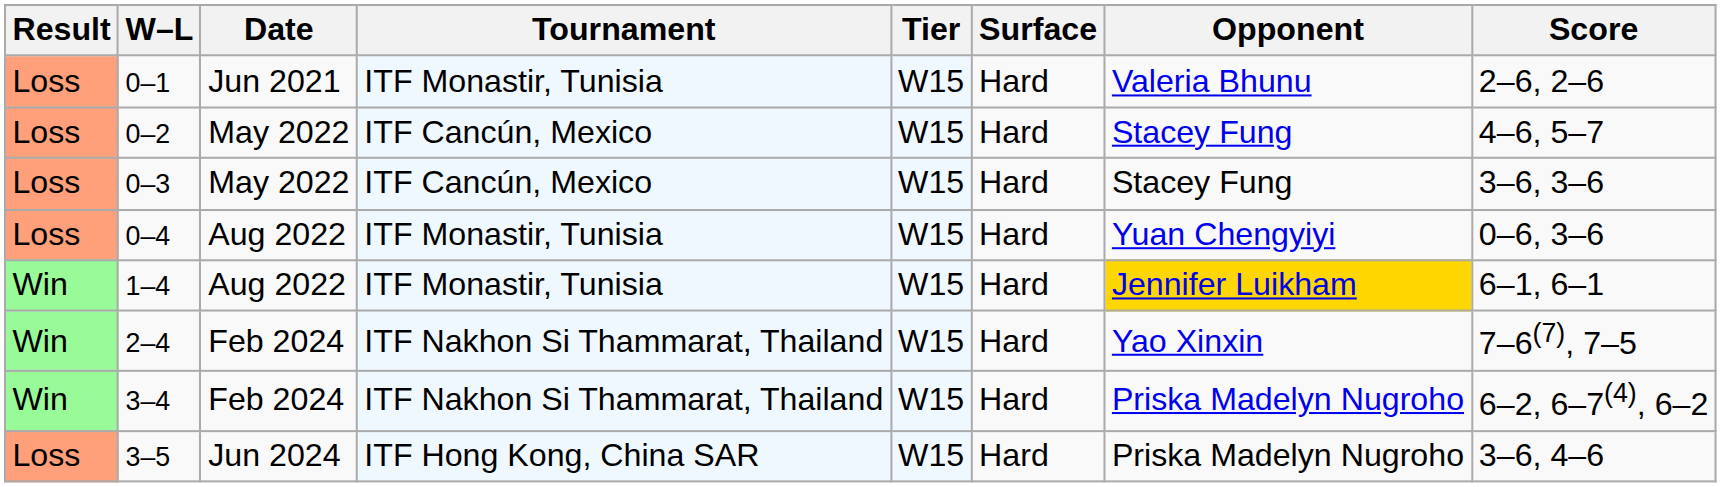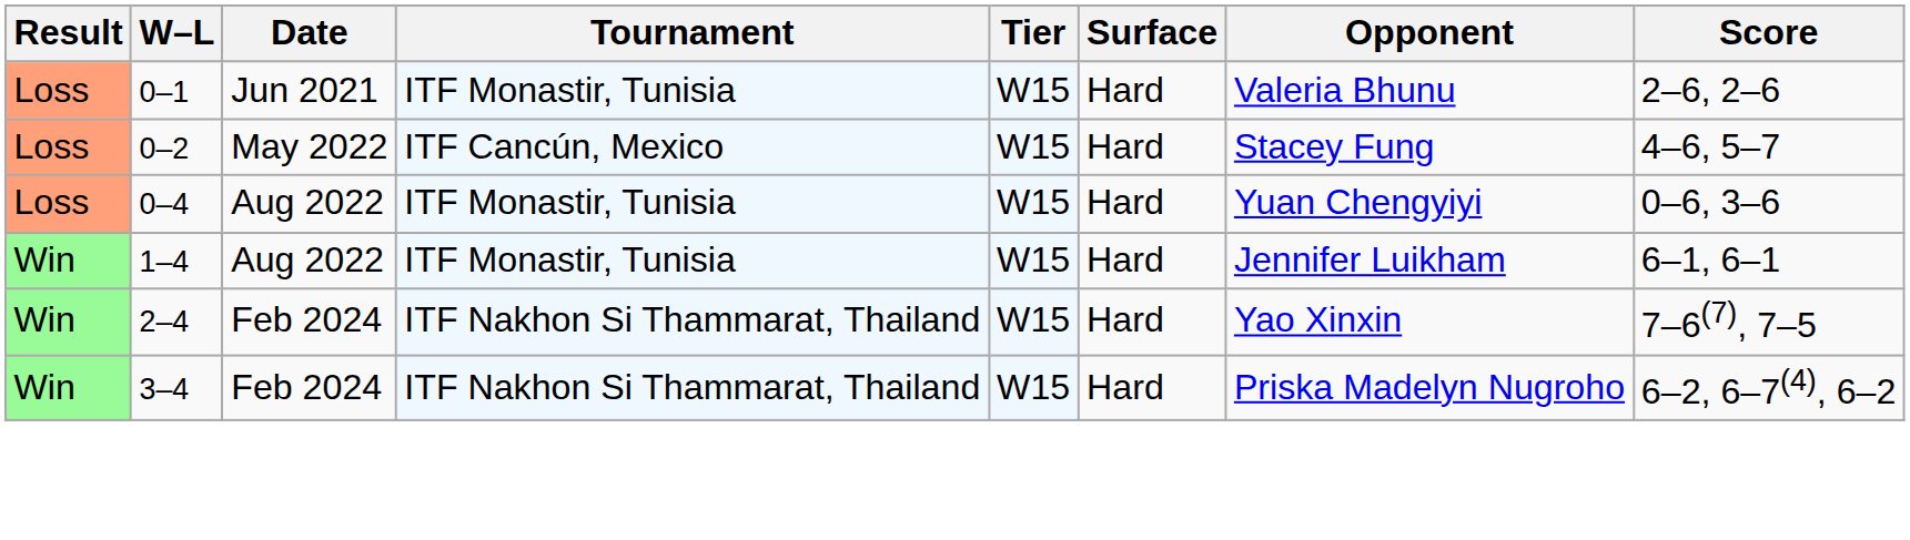 <table class="sortable wikitable">
 <tr>
 <th>Result</th>
 <th class="unsortable">W–L</th>
 <th>Date</th>
 <th>Tournament</th>
 <th>Tier</th>
 <th>Surface</th>
 <th>Opponent</th>
 <th class="unsortable">Score</th>
 </tr>
 <tr>
 <td style="background:#ffa07a">Loss</td>
 <td><small>0–1</small></td>
 <td>Jun 2021</td>
 <td style="background:#f0f8ff;">ITF Monastir, Tunisia</td>
 <td style="background:#f0f8ff;">W15</td>
 <td>Hard</td>
 <td> <a href='#'>Valeria Bhunu</a></td>
 <td>2–6, 2–6</td>
 </tr>
 <tr>
 <td style="background:#ffa07a">Loss</td>
 <td><small>0–2</small></td>
 <td>May 2022</td>
 <td style="background:#f0f8ff;">ITF Cancún, Mexico</td>
 <td style="background:#f0f8ff;">W15</td>
 <td>Hard</td>
 <td> <a href='#'>Stacey Fung</a></td>
 <td>4–6, 5–7</td>
 </tr>
 <tr>
 <td style="background:#ffa07a">Loss</td>
-<td><small>0–3</small></td>
-<td>May 2022</td>
-<td style="background:#f0f8ff;">ITF Cancún, Mexico</td>
-<td style="background:#f0f8ff;">W15</td>
-<td>Hard</td>
-<td> Stacey Fung</td>
-<td>3–6, 3–6</td>
-</tr>
-<tr>
-<td style="background:#ffa07a">Loss</td>
 <td><small>0–4</small></td>
 <td>Aug 2022</td>
 <td style="background:#f0f8ff;">ITF Monastir, Tunisia</td>
 <td style="background:#f0f8ff;">W15</td>
 <td>Hard</td>
 <td> <a href='#'>Yuan Chengyiyi</a></td>
 <td>0–6, 3–6</td>
 </tr>
 <tr>
 <td style="background:#98fb98;">Win</td>
 <td><small>1–4</small></td>
 <td>Aug 2022</td>
 <td style="background:#f0f8ff;">ITF Monastir, Tunisia</td>
 <td style="background:#f0f8ff;">W15</td>
 <td>Hard</td>
-<td style="background: gold;"> <a href='#'>Jennifer Luikham</a></td>
+<td> <a href='#'>Jennifer Luikham</a></td>
 <td>6–1, 6–1</td>
 </tr>
 <tr>
 <td style="background:#98fb98;">Win</td>
 <td><small>2–4</small></td>
 <td>Feb 2024</td>
 <td style="background:#f0f8ff;">ITF Nakhon Si Thammarat, Thailand</td>
 <td style="background:#f0f8ff;">W15</td>
 <td>Hard</td>
 <td> <a href='#'>Yao Xinxin</a></td>
 <td>7–6<sup>(7)</sup>, 7–5</td>
 </tr>
 <tr>
 <td style="background:#98fb98;">Win</td>
 <td><small>3–4</small></td>
 <td>Feb 2024</td>
 <td style="background:#f0f8ff;">ITF Nakhon Si Thammarat, Thailand</td>
 <td style="background:#f0f8ff;">W15</td>
 <td>Hard</td>
 <td> <a href='#'>Priska Madelyn Nugroho</a></td>
 <td>6–2, 6–7<sup>(4)</sup>, 6–2</td>
 </tr>
-<tr>
-<td style="background:#ffa07a">Loss</td>
-<td><small>3–5</small></td>
-<td>Jun 2024</td>
-<td style="background:#f0f8ff;">ITF Hong Kong, China SAR</td>
-<td style="background:#f0f8ff;">W15</td>
-<td>Hard</td>
-<td> Priska Madelyn Nugroho</td>
-<td>3–6, 4–6</td>
-</tr>
 </table>
